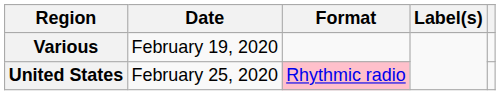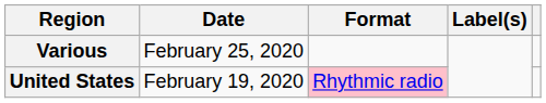 <table class="wikitable plainrowheaders">
 <tr>
 <th>Region</th>
 <th>Date</th>
 <th>Format</th>
 <th>Label(s)</th>
 <th></th>
 </tr>
 <tr>
 <th scope="row">Various</th>
-<td>February 19, 2020</td>
+<td>February 25, 2020</td>
 <td></td>
 <td rowspan="2"></td>
 <td></td>
 </tr>
 <tr>
 <th scope="row">United States</th>
-<td>February 25, 2020</td>
+<td>February 19, 2020</td>
 <td style="background: pink;"><a href='#'>Rhythmic radio</a></td>
 <td></td>
 </tr>
 </table>
